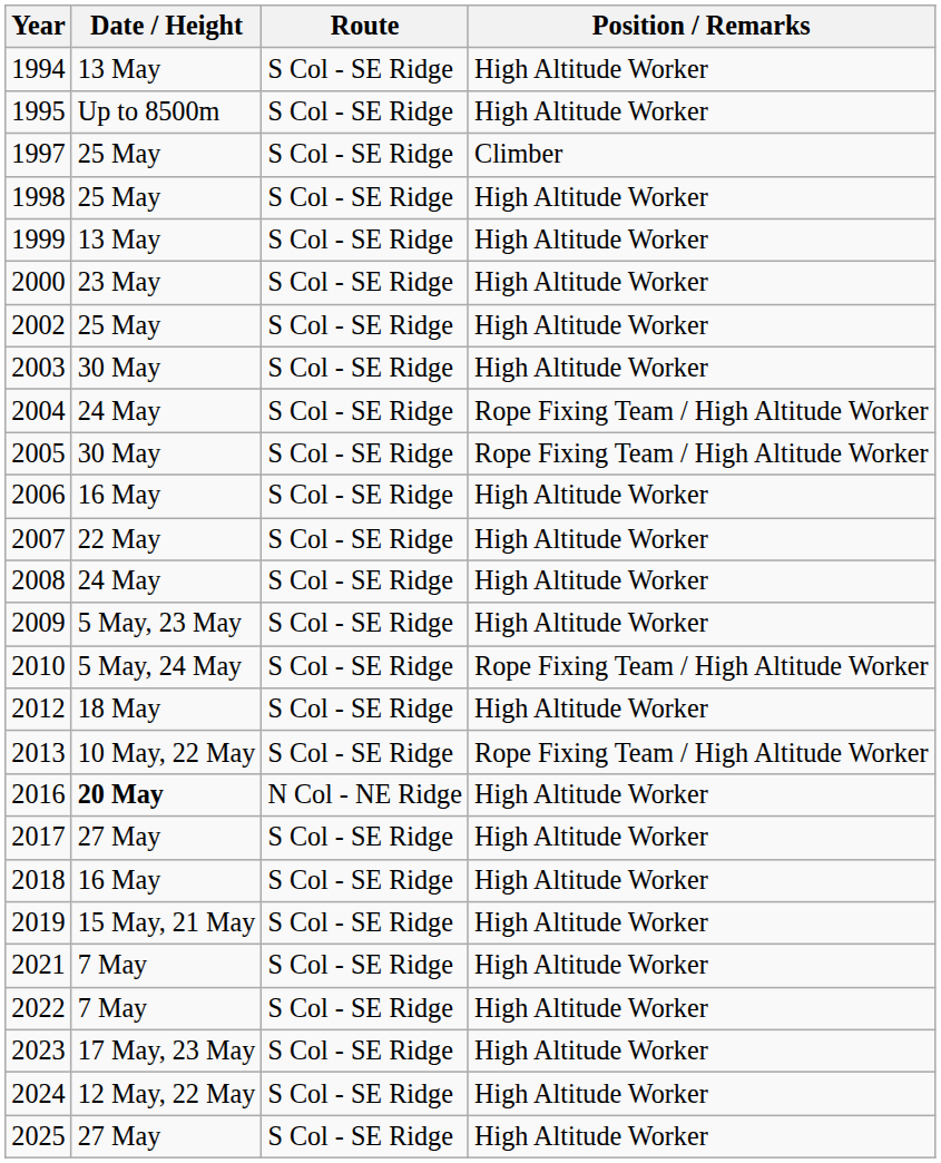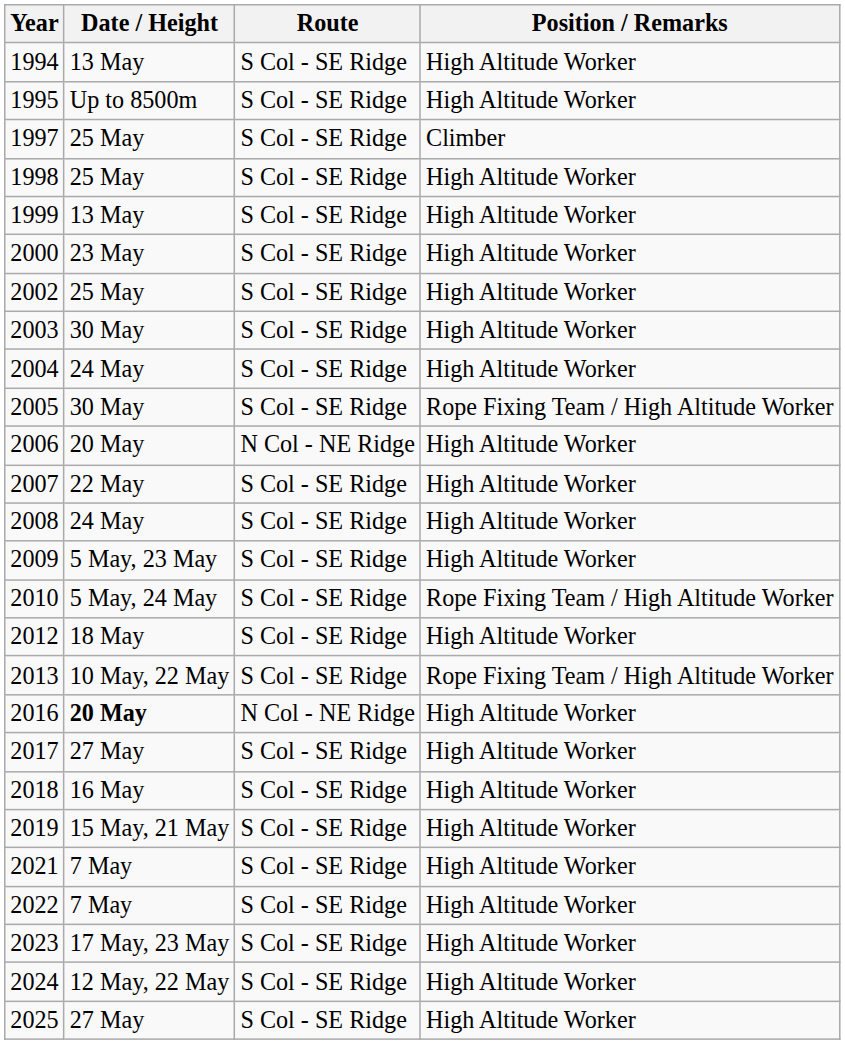 <table class="wikitable">
 <tr>
 <th>Year</th>
 <th>Date / Height</th>
 <th>Route</th>
 <th>Position / Remarks</th>
 </tr>
 <tr>
 <td>1994</td>
 <td>13 May</td>
 <td>S Col - SE Ridge</td>
 <td>High Altitude Worker</td>
 </tr>
 <tr>
 <td>1995</td>
 <td>Up to 8500m</td>
 <td>S Col - SE Ridge</td>
 <td>High Altitude Worker</td>
 </tr>
 <tr>
 <td>1997</td>
 <td>25 May</td>
 <td>S Col - SE Ridge</td>
 <td>Climber</td>
 </tr>
 <tr>
 <td>1998</td>
 <td>25 May</td>
 <td>S Col - SE Ridge</td>
 <td>High Altitude Worker</td>
 </tr>
 <tr>
 <td>1999</td>
 <td>13 May</td>
 <td>S Col - SE Ridge</td>
 <td>High Altitude Worker</td>
 </tr>
 <tr>
 <td>2000</td>
 <td>23 May</td>
 <td>S Col - SE Ridge</td>
 <td>High Altitude Worker</td>
 </tr>
 <tr>
 <td>2002</td>
 <td>25 May</td>
 <td>S Col - SE Ridge</td>
 <td>High Altitude Worker</td>
 </tr>
 <tr>
 <td>2003</td>
 <td>30 May</td>
 <td>S Col - SE Ridge</td>
 <td>High Altitude Worker</td>
 </tr>
 <tr>
 <td>2004</td>
 <td>24 May</td>
 <td>S Col - SE Ridge</td>
-<td>Rope Fixing Team / High Altitude Worker</td>
+<td>High Altitude Worker</td>
 </tr>
 <tr>
 <td>2005</td>
 <td>30 May</td>
 <td>S Col - SE Ridge</td>
 <td>Rope Fixing Team / High Altitude Worker</td>
 </tr>
 <tr>
 <td>2006</td>
-<td>16 May</td>
-<td>S Col - SE Ridge</td>
+<td>20 May</td>
+<td>N Col - NE Ridge</td>
 <td>High Altitude Worker</td>
 </tr>
 <tr>
 <td>2007</td>
 <td>22 May</td>
 <td>S Col - SE Ridge</td>
 <td>High Altitude Worker</td>
 </tr>
 <tr>
 <td>2008</td>
 <td>24 May</td>
 <td>S Col - SE Ridge</td>
 <td>High Altitude Worker</td>
 </tr>
 <tr>
 <td>2009</td>
 <td>5 May, 23 May</td>
 <td>S Col - SE Ridge</td>
 <td>High Altitude Worker</td>
 </tr>
 <tr>
 <td>2010</td>
 <td>5 May, 24 May</td>
 <td>S Col - SE Ridge</td>
 <td>Rope Fixing Team / High Altitude Worker</td>
 </tr>
 <tr>
 <td>2012</td>
 <td>18 May</td>
 <td>S Col - SE Ridge</td>
 <td>High Altitude Worker</td>
 </tr>
 <tr>
 <td>2013</td>
 <td>10 May, 22 May</td>
 <td>S Col - SE Ridge</td>
 <td>Rope Fixing Team / High Altitude Worker</td>
 </tr>
 <tr>
 <td>2016</td>
 <td><strong>20 May</strong></td>
 <td>N Col - NE Ridge</td>
 <td>High Altitude Worker</td>
 </tr>
 <tr>
 <td>2017</td>
 <td>27 May</td>
 <td>S Col - SE Ridge</td>
 <td>High Altitude Worker</td>
 </tr>
 <tr>
 <td>2018</td>
 <td>16 May</td>
 <td>S Col - SE Ridge</td>
 <td>High Altitude Worker</td>
 </tr>
 <tr>
 <td>2019</td>
 <td>15 May, 21 May</td>
 <td>S Col - SE Ridge</td>
 <td>High Altitude Worker</td>
 </tr>
 <tr>
 <td>2021</td>
 <td>7 May</td>
 <td>S Col - SE Ridge</td>
 <td>High Altitude Worker</td>
 </tr>
 <tr>
 <td>2022</td>
 <td>7 May</td>
 <td>S Col - SE Ridge</td>
 <td>High Altitude Worker</td>
 </tr>
 <tr>
 <td>2023</td>
 <td>17 May, 23 May</td>
 <td>S Col - SE Ridge</td>
 <td>High Altitude Worker</td>
 </tr>
 <tr>
 <td>2024</td>
 <td>12 May, 22 May</td>
 <td>S Col - SE Ridge</td>
 <td>High Altitude Worker</td>
 </tr>
 <tr>
 <td>2025</td>
 <td>27 May</td>
 <td>S Col - SE Ridge</td>
 <td>High Altitude Worker</td>
 </tr>
 </table>
